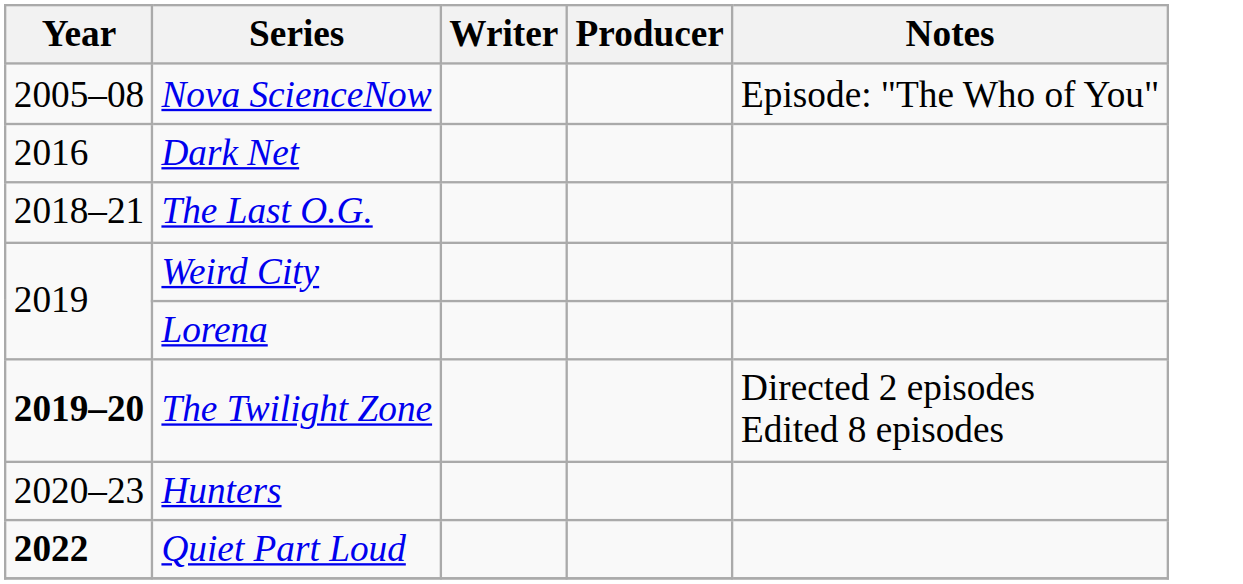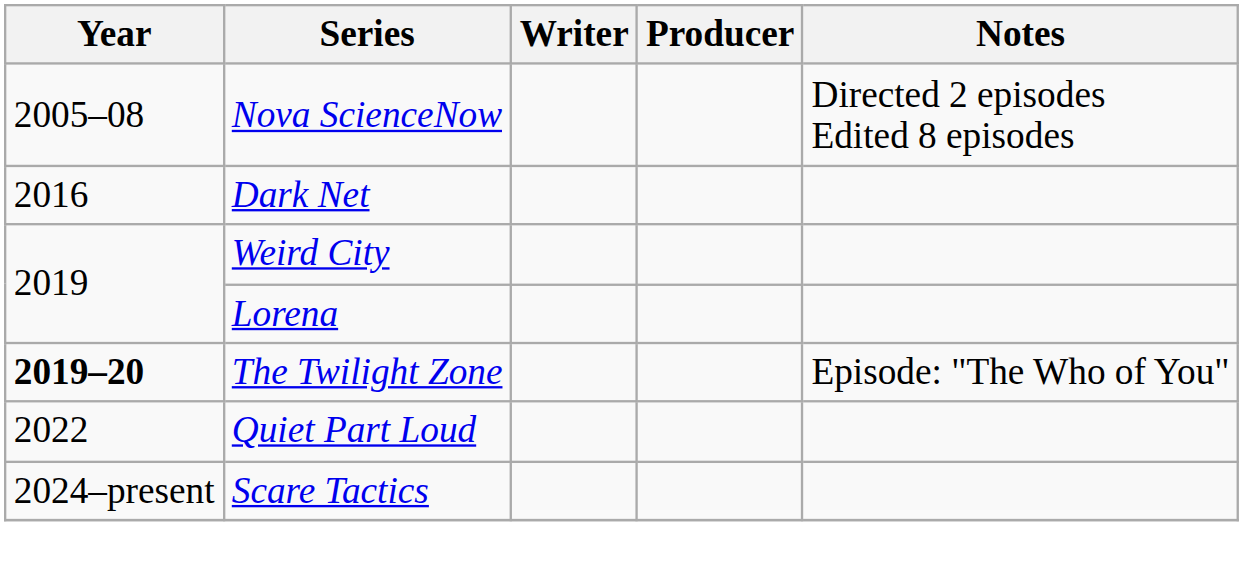 <table class="wikitable">
 <tr>
 <th>Year</th>
 <th>Series</th>
 <th>Writer</th>
 <th>Producer</th>
 <th>Notes</th>
 </tr>
 <tr>
 <td>2005–08</td>
 <td><em><a href='#'>Nova ScienceNow</a></em></td>
 <td></td>
 <td></td>
-<td>Episode: "The Who of You"</td>
+<td>Directed 2 episodes<br>Edited 8 episodes</td>
 </tr>
 <tr>
 <td>2016</td>
 <td><em><a href='#'>Dark Net</a></em></td>
-<td></td>
-<td></td>
-<td></td>
-</tr>
-<tr>
-<td>2018–21</td>
-<td><em><a href='#'>The Last O.G.</a></em></td>
 <td></td>
 <td></td>
 <td></td>
 </tr>
 <tr>
 <td rowspan="2">2019</td>
 <td><em><a href='#'>Weird City</a></em></td>
 <td></td>
 <td></td>
 <td></td>
 </tr>
 <tr>
 <td><em><a href='#'>Lorena</a></em></td>
 <td></td>
 <td></td>
 <td></td>
 </tr>
 <tr>
 <td><strong>2019–20</strong></td>
 <td><em><a href='#'>The Twilight Zone</a></em></td>
 <td></td>
 <td></td>
-<td>Directed 2 episodes<br>Edited 8 episodes</td>
+<td>Episode: "The Who of You"</td>
 </tr>
 <tr>
-<td>2020–23</td>
-<td><em><a href='#'>Hunters</a></em></td>
+<td>2022</td>
+<td><em><a href='#'>Quiet Part Loud</a></em></td>
 <td></td>
 <td></td>
 <td></td>
 </tr>
 <tr>
-<td><strong>2022</strong></td>
-<td><em><a href='#'>Quiet Part Loud</a></em></td>
+<td>2024–present</td>
+<td><em><a href='#'>Scare Tactics</a></em></td>
 <td></td>
 <td></td>
 <td></td>
 </tr>
 <tr>
 </tr>
 </table>
